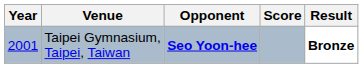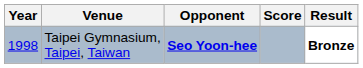 <table class="sortable wikitable" style="font-size: 90%;">
 <tr>
 <th>Year</th>
 <th>Venue</th>
 <th>Opponent</th>
 <th>Score</th>
 <th>Result</th>
 </tr>
 <tr style="background:#AABBCC">
-<td align="center"><a href='#'>2001</a></td>
+<td align="center"><a href='#'>1998</a></td>
 <td align="left">Taipei Gymnasium,<br><a href='#'>Taipei</a>, <a href='#'>Taiwan</a></td>
 <td align="left"><strong> <a href='#'>Seo Yoon-hee</a></strong></td>
 <td align="left"></td>
 <td style="text-align:left; background:white"> <strong>Bronze</strong></td>
 </tr>
 </table>
